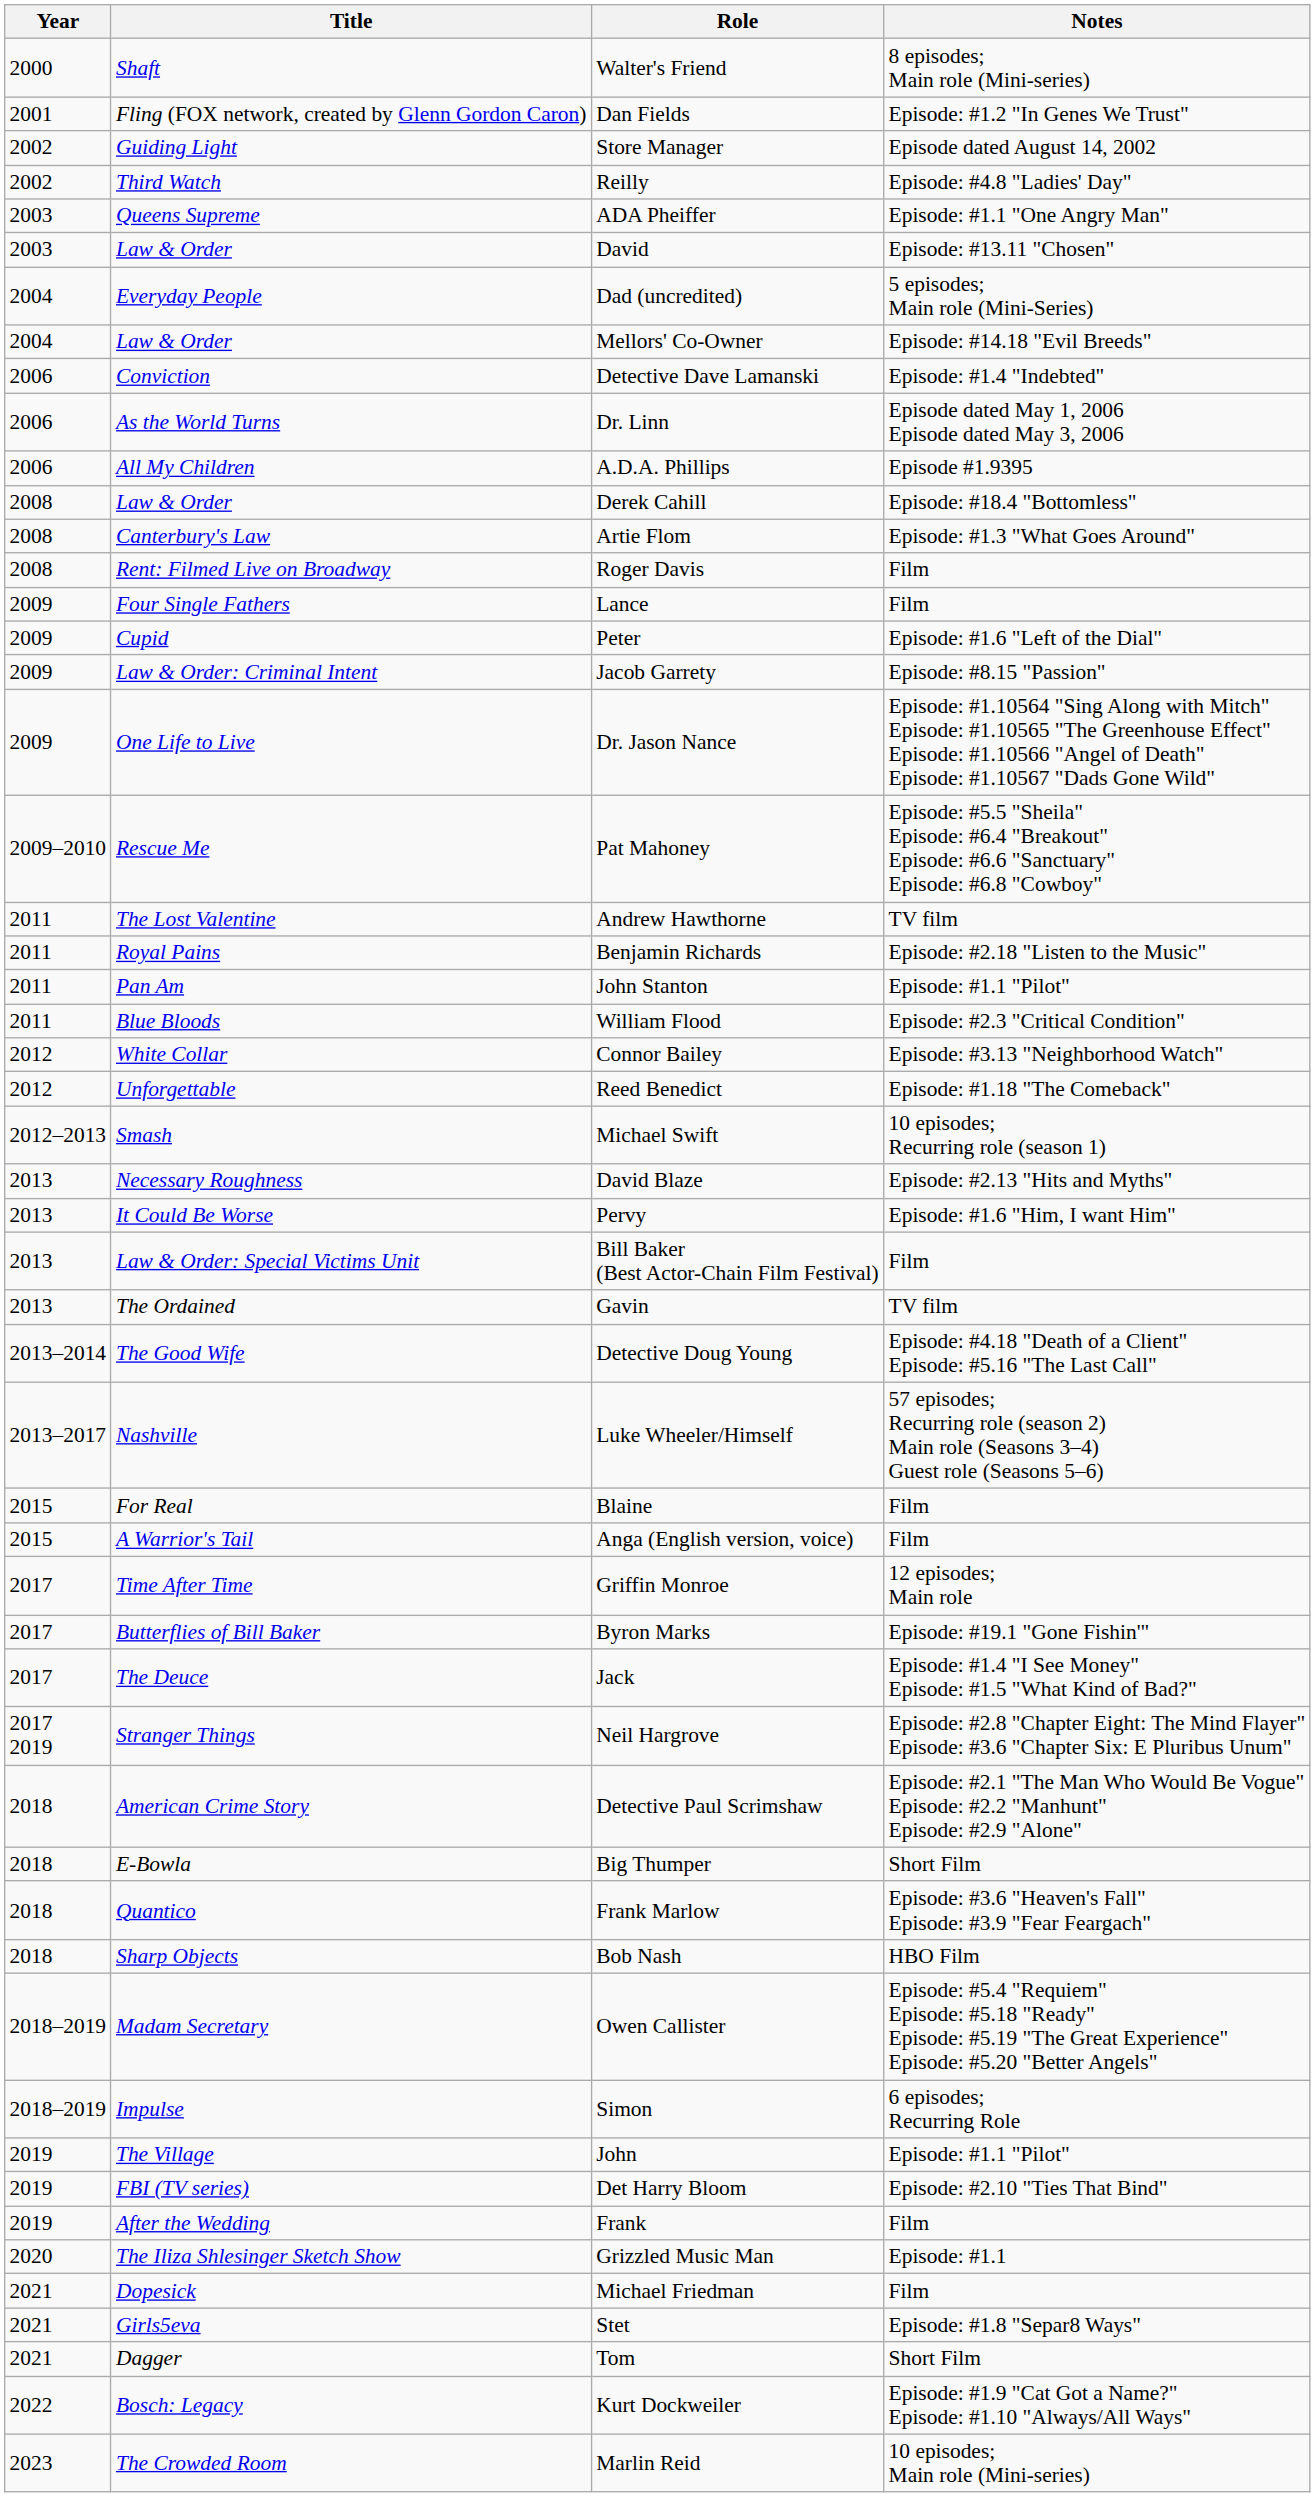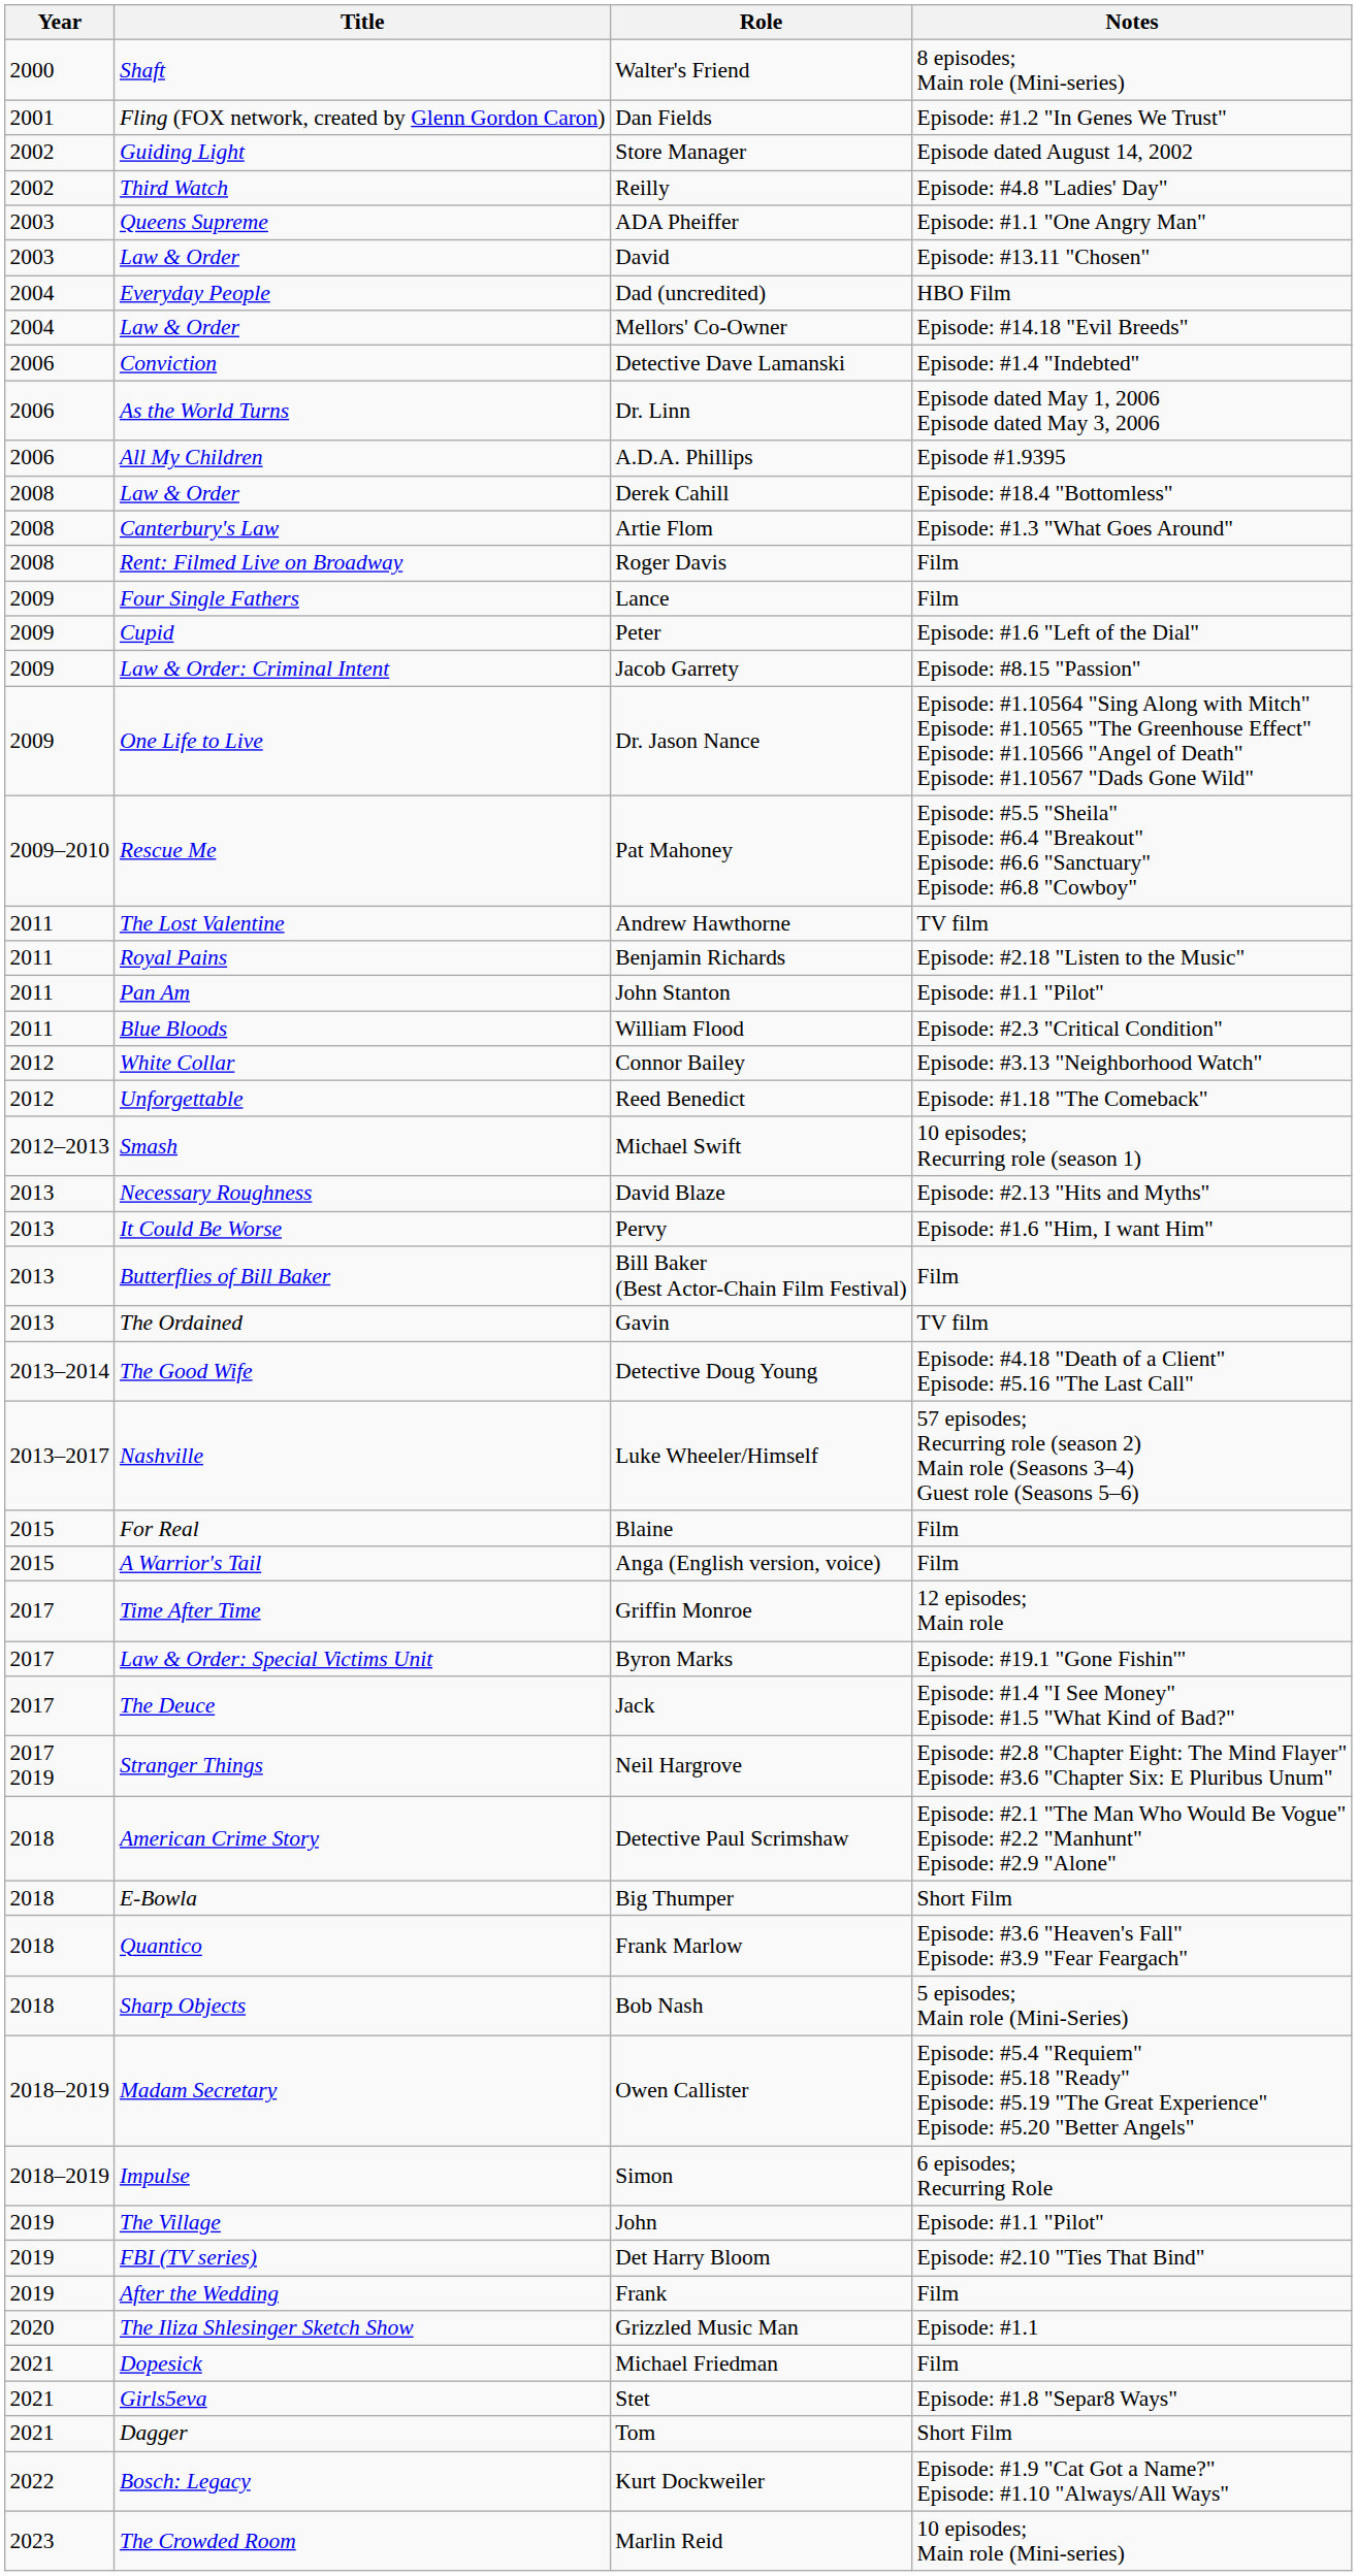 <table class="wikitable sortable">
 <tr>
 <th>Year</th>
 <th>Title</th>
 <th>Role</th>
 <th>Notes</th>
 </tr>
 <tr>
 <td>2000</td>
 <td><em><a href='#'>Shaft</a></em></td>
 <td>Walter's Friend</td>
 <td>8 episodes; <br> Main role (Mini-series)</td>
 </tr>
 <tr>
 <td>2001</td>
 <td><em>Fling</em> (FOX network, created by <a href='#'>Glenn Gordon Caron</a>)</td>
 <td>Dan Fields</td>
 <td>Episode: #1.2 "In Genes We Trust"</td>
 </tr>
 <tr>
 <td>2002</td>
 <td><em><a href='#'>Guiding Light</a></em></td>
 <td>Store Manager</td>
 <td>Episode dated August 14, 2002</td>
 </tr>
 <tr>
 <td>2002</td>
 <td><em><a href='#'>Third Watch</a></em></td>
 <td>Reilly</td>
 <td>Episode: #4.8 "Ladies' Day"</td>
 </tr>
 <tr>
 <td>2003</td>
 <td><em><a href='#'>Queens Supreme</a></em></td>
 <td>ADA Pheiffer</td>
 <td>Episode: #1.1 "One Angry Man"</td>
 </tr>
 <tr>
 <td>2003</td>
 <td><em><a href='#'>Law & Order</a></em></td>
 <td>David</td>
 <td>Episode: #13.11 "Chosen"</td>
 </tr>
 <tr>
 <td>2004</td>
 <td><em><a href='#'>Everyday People</a></em></td>
 <td>Dad (uncredited)</td>
-<td>5 episodes; <br> Main role (Mini-Series)</td>
+<td>HBO Film</td>
 </tr>
 <tr>
 <td>2004</td>
 <td><em><a href='#'>Law & Order</a></em></td>
 <td>Mellors' Co-Owner</td>
 <td>Episode: #14.18 "Evil Breeds"</td>
 </tr>
 <tr>
 <td>2006</td>
 <td><em><a href='#'>Conviction</a></em></td>
 <td>Detective Dave Lamanski</td>
 <td>Episode: #1.4 "Indebted"</td>
 </tr>
 <tr>
 <td>2006</td>
 <td><em><a href='#'>As the World Turns</a></em></td>
 <td>Dr. Linn</td>
 <td>Episode dated May 1, 2006 <br> Episode dated May 3, 2006</td>
 </tr>
 <tr>
 <td>2006</td>
 <td><em><a href='#'>All My Children</a></em></td>
 <td>A.D.A. Phillips</td>
 <td>Episode #1.9395</td>
 </tr>
 <tr>
 <td>2008</td>
 <td><em><a href='#'>Law & Order</a></em></td>
 <td>Derek Cahill</td>
 <td>Episode: #18.4 "Bottomless"</td>
 </tr>
 <tr>
 <td>2008</td>
 <td><em><a href='#'>Canterbury's Law</a></em></td>
 <td>Artie Flom</td>
 <td>Episode: #1.3 "What Goes Around"</td>
 </tr>
 <tr>
 <td>2008</td>
 <td><em><a href='#'>Rent: Filmed Live on Broadway</a></em></td>
 <td>Roger Davis</td>
 <td>Film</td>
 </tr>
 <tr>
 <td>2009</td>
 <td><em><a href='#'>Four Single Fathers</a></em></td>
 <td>Lance</td>
 <td>Film</td>
 </tr>
 <tr>
 <td>2009</td>
 <td><em><a href='#'>Cupid</a></em></td>
 <td>Peter</td>
 <td>Episode: #1.6 "Left of the Dial"</td>
 </tr>
 <tr>
 <td>2009</td>
 <td><em><a href='#'>Law & Order: Criminal Intent</a></em></td>
 <td>Jacob Garrety</td>
 <td>Episode: #8.15 "Passion"</td>
 </tr>
 <tr>
 <td>2009</td>
 <td><em><a href='#'>One Life to Live</a></em></td>
 <td>Dr. Jason Nance</td>
 <td>Episode: #1.10564 "Sing Along with Mitch" <br> Episode: #1.10565 "The Greenhouse Effect" <br> Episode: #1.10566 "Angel of Death" <br> Episode: #1.10567 "Dads Gone Wild"</td>
 </tr>
 <tr>
 <td>2009–2010</td>
 <td><em><a href='#'>Rescue Me</a></em></td>
 <td>Pat Mahoney</td>
 <td>Episode: #5.5 "Sheila" <br> Episode: #6.4 "Breakout" <br> Episode: #6.6 "Sanctuary" <br> Episode: #6.8 "Cowboy"</td>
 </tr>
 <tr>
 <td>2011</td>
 <td><em><a href='#'>The Lost Valentine</a></em></td>
 <td>Andrew Hawthorne</td>
 <td>TV film</td>
 </tr>
 <tr>
 <td>2011</td>
 <td><em><a href='#'>Royal Pains</a></em></td>
 <td>Benjamin Richards</td>
 <td>Episode: #2.18 "Listen to the Music"</td>
 </tr>
 <tr>
 <td>2011</td>
 <td><em><a href='#'>Pan Am</a></em></td>
 <td>John Stanton</td>
 <td>Episode: #1.1 "Pilot"</td>
 </tr>
 <tr>
 <td>2011</td>
 <td><em><a href='#'>Blue Bloods</a></em></td>
 <td>William Flood</td>
 <td>Episode: #2.3 "Critical Condition"</td>
 </tr>
 <tr>
 <td>2012</td>
 <td><em><a href='#'>White Collar</a></em></td>
 <td>Connor Bailey</td>
 <td>Episode: #3.13 "Neighborhood Watch"</td>
 </tr>
 <tr>
 <td>2012</td>
 <td><em><a href='#'>Unforgettable</a></em></td>
 <td>Reed Benedict</td>
 <td>Episode: #1.18 "The Comeback"</td>
 </tr>
 <tr>
 <td>2012–2013</td>
 <td><em><a href='#'>Smash</a></em></td>
 <td>Michael Swift</td>
 <td>10 episodes; <br> Recurring role (season 1)</td>
 </tr>
 <tr>
 <td>2013</td>
 <td><em><a href='#'>Necessary Roughness</a></em></td>
 <td>David Blaze</td>
 <td>Episode: #2.13 "Hits and Myths"</td>
 </tr>
 <tr>
 <td>2013</td>
 <td><em><a href='#'>It Could Be Worse</a></em></td>
 <td>Pervy</td>
 <td>Episode: #1.6 "Him, I want Him"</td>
 </tr>
 <tr>
 <td>2013</td>
-<td><em><a href='#'>Law & Order: Special Victims Unit</a></em></td>
+<td><em><a href='#'>Butterflies of Bill Baker</a></em></td>
 <td>Bill Baker <br> (Best Actor-Chain Film Festival)</td>
 <td>Film</td>
 </tr>
 <tr>
 <td>2013</td>
 <td><em>The Ordained</em></td>
 <td>Gavin</td>
 <td>TV film</td>
 </tr>
 <tr>
 <td>2013–2014</td>
 <td><em><a href='#'>The Good Wife</a></em></td>
 <td>Detective Doug Young</td>
 <td>Episode: #4.18 "Death of a Client" <br> Episode: #5.16 "The Last Call"</td>
 </tr>
 <tr>
 <td>2013–2017</td>
 <td><em><a href='#'>Nashville</a></em></td>
 <td>Luke Wheeler/Himself</td>
 <td>57 episodes; <br> Recurring role (season 2) <br> Main role (Seasons 3–4) <br> Guest role (Seasons 5–6)</td>
 </tr>
 <tr>
 <td>2015</td>
 <td><em>For Real</em></td>
 <td>Blaine</td>
 <td>Film</td>
 </tr>
 <tr>
 <td>2015</td>
 <td><em><a href='#'>A Warrior's Tail</a></em></td>
 <td>Anga (English version, voice)</td>
 <td>Film</td>
 </tr>
 <tr>
 <td>2017</td>
 <td><em><a href='#'>Time After Time</a></em></td>
 <td>Griffin Monroe</td>
 <td>12 episodes; <br> Main role</td>
 </tr>
 <tr>
 <td>2017</td>
-<td><em><a href='#'>Butterflies of Bill Baker</a></em></td>
+<td><em><a href='#'>Law & Order: Special Victims Unit</a></em></td>
 <td>Byron Marks</td>
 <td>Episode: #19.1 "Gone Fishin'"</td>
 </tr>
 <tr>
 <td>2017</td>
 <td><em><a href='#'>The Deuce</a></em></td>
 <td>Jack</td>
 <td>Episode: #1.4 "I See Money" <br> Episode: #1.5 "What Kind of Bad?"</td>
 </tr>
 <tr>
 <td>2017 <br> 2019</td>
 <td><em><a href='#'>Stranger Things</a></em></td>
 <td>Neil Hargrove</td>
 <td>Episode: #2.8 "Chapter Eight: The Mind Flayer" <br> Episode: #3.6 "Chapter Six: E Pluribus Unum"</td>
 </tr>
 <tr>
 <td>2018</td>
 <td><em><a href='#'>American Crime Story</a></em></td>
 <td>Detective Paul Scrimshaw</td>
 <td>Episode: #2.1 "The Man Who Would Be Vogue" <br> Episode: #2.2 "Manhunt" <br> Episode: #2.9 "Alone"</td>
 </tr>
 <tr>
 <td>2018</td>
 <td><em>E-Bowla</em></td>
 <td>Big Thumper</td>
 <td>Short Film</td>
 </tr>
 <tr>
 <td>2018</td>
 <td><em><a href='#'>Quantico</a></em></td>
 <td>Frank Marlow</td>
 <td>Episode: #3.6 "Heaven's Fall" <br> Episode: #3.9 "Fear Feargach"</td>
 </tr>
 <tr>
 <td>2018</td>
 <td><em><a href='#'>Sharp Objects</a></em></td>
 <td>Bob Nash</td>
-<td>HBO Film</td>
+<td>5 episodes; <br> Main role (Mini-Series)</td>
 </tr>
 <tr>
 <td>2018–2019</td>
 <td><em><a href='#'>Madam Secretary</a></em></td>
 <td>Owen Callister</td>
 <td>Episode: #5.4 "Requiem" <br> Episode: #5.18 "Ready" <br> Episode: #5.19 "The Great Experience" <br> Episode: #5.20 "Better Angels"</td>
 </tr>
 <tr>
 <td>2018–2019</td>
 <td><em><a href='#'>Impulse</a></em></td>
 <td>Simon</td>
 <td>6 episodes; <br> Recurring Role</td>
 </tr>
 <tr>
 <td>2019</td>
 <td><em><a href='#'>The Village</a></em></td>
 <td>John</td>
 <td>Episode: #1.1 "Pilot" <br></td>
 </tr>
 <tr>
 <td>2019</td>
 <td><em><a href='#'>FBI (TV series)</a></em></td>
 <td>Det Harry Bloom</td>
 <td>Episode: #2.10 "Ties That Bind" <br></td>
 </tr>
 <tr>
 <td>2019</td>
 <td><em><a href='#'>After the Wedding</a></em></td>
 <td>Frank</td>
 <td>Film</td>
 </tr>
 <tr>
 <td>2020</td>
 <td><em><a href='#'>The Iliza Shlesinger Sketch Show</a></em></td>
 <td>Grizzled Music Man</td>
 <td>Episode: #1.1</td>
 </tr>
 <tr>
 <td>2021</td>
 <td><em><a href='#'>Dopesick</a></em></td>
 <td>Michael Friedman</td>
 <td>Film</td>
 </tr>
 <tr>
 <td>2021</td>
 <td><em><a href='#'>Girls5eva</a></em></td>
 <td>Stet</td>
 <td>Episode: #1.8 "Separ8 Ways" <br></td>
 </tr>
 <tr>
 <td>2021</td>
 <td><em> Dagger </em></td>
 <td>Tom</td>
 <td>Short Film</td>
 </tr>
 <tr>
 <td>2022</td>
 <td><em><a href='#'>Bosch: Legacy</a></em></td>
 <td>Kurt Dockweiler</td>
 <td>Episode: #1.9 "Cat Got a Name?" <br> Episode: #1.10 "Always/All Ways"</td>
 </tr>
 <tr>
 <td>2023</td>
 <td><em><a href='#'>The Crowded Room</a></em></td>
 <td>Marlin Reid</td>
 <td>10 episodes; <br> Main role (Mini-series)</td>
 </tr>
 </table>
